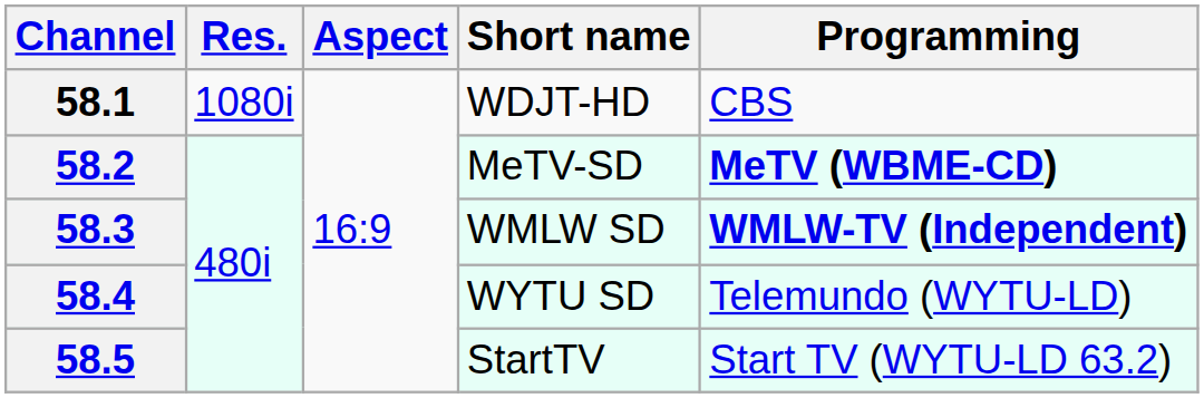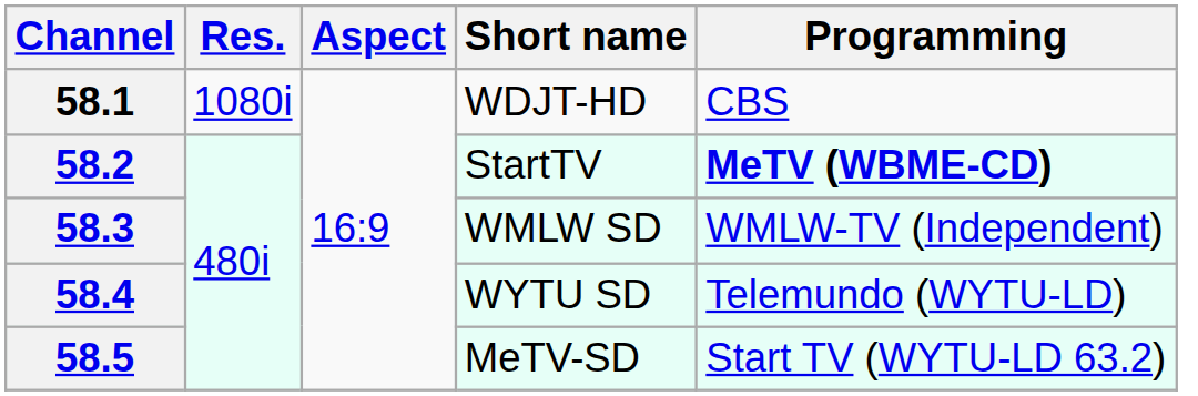 <table class="wikitable">
 <tr>
 <th scope = "col"><a href='#'>Channel</a></th>
 <th scope = "col"><a href='#'>Res.</a></th>
 <th scope = "col"><a href='#'>Aspect</a></th>
 <th scope = "col">Short name</th>
 <th scope = "col">Programming</th>
 </tr>
 <tr>
 <th scope = "row">58.1</th>
 <td><a href='#'>1080i</a></td>
 <td rowspan="5"><a href='#'>16:9</a></td>
 <td>WDJT-HD</td>
 <td><a href='#'>CBS</a></td>
 </tr>
 <tr style="background-color: #E6FFF7;">
 <th scope = "row"><a href='#'>58.2</a></th>
 <td rowspan="4"><a href='#'>480i</a></td>
-<td>MeTV-SD</td>
+<td>StartTV</td>
 <td><strong><a href='#'>MeTV</a> (<a href='#'>WBME-CD</a>)</strong></td>
 </tr>
 <tr style="background-color: #E6FFF7;">
 <th scope = "row"><a href='#'>58.3</a></th>
 <td>WMLW SD</td>
-<td><strong><a href='#'>WMLW-TV</a> (<a href='#'>Independent</a>)</strong></td>
+<td><a href='#'>WMLW-TV</a> (<a href='#'>Independent</a>)</td>
 </tr>
 <tr style="background-color: #E6FFF7;">
 <th scope = "row"><a href='#'>58.4</a></th>
 <td>WYTU SD</td>
 <td><a href='#'>Telemundo</a> (<a href='#'>WYTU-LD</a>)</td>
 </tr>
 <tr style="background-color: #E6FFF7;">
 <th scope = "row"><a href='#'>58.5</a></th>
-<td>StartTV</td>
+<td>MeTV-SD</td>
 <td><a href='#'>Start TV</a> (<a href='#'>WYTU-LD 63.2</a>)</td>
 </tr>
 </table>
